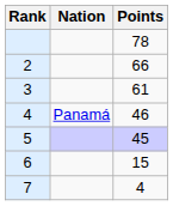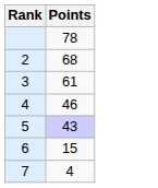 <table class="wikitable sortable" style="text-align:center">
 <tr>
 <th>Rank</th>
-<th>Nation</th>
 <th>Points</th>
 </tr>
 <tr>
 <td bgcolor = DDEEFF></td>
-<td align=left></td>
 <td>78</td>
 </tr>
 <tr>
 <td bgcolor = DDEEFF>2</td>
-<td align=left></td>
-<td>66</td>
+<td>68</td>
 </tr>
 <tr>
 <td bgcolor = DDEEFF>3</td>
-<td align=left></td>
 <td>61</td>
 </tr>
 <tr>
 <td bgcolor = DDEEFF>4</td>
-<td align=left> <a href='#'>Panamá</a></td>
 <td>46</td>
 </tr>
 <tr style="background-color:#ccccff">
 <td bgcolor = DDEEFF>5</td>
-<td align=left></td>
-<td>45</td>
+<td>43</td>
 </tr>
 <tr>
 <td bgcolor = DDEEFF>6</td>
-<td align=left></td>
 <td>15</td>
 </tr>
 <tr>
 <td bgcolor = DDEEFF>7</td>
-<td align=left></td>
 <td>4</td>
 </tr>
 </table>
